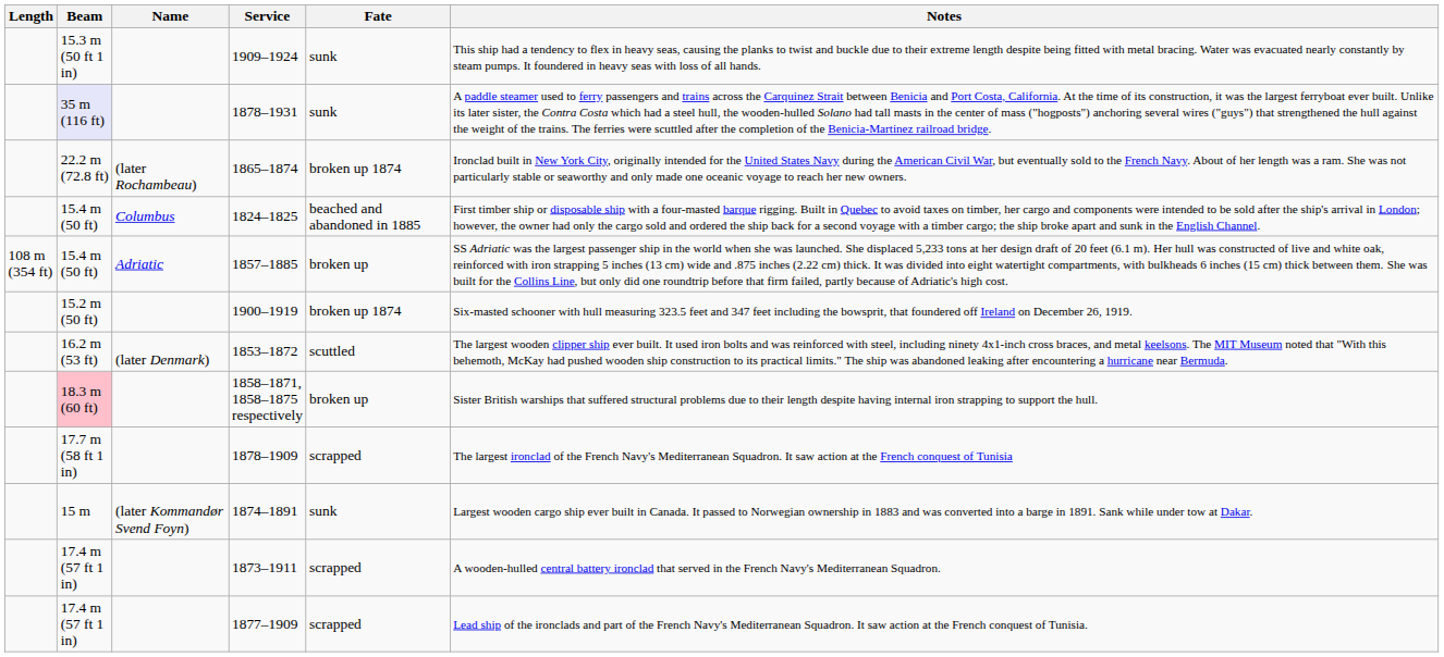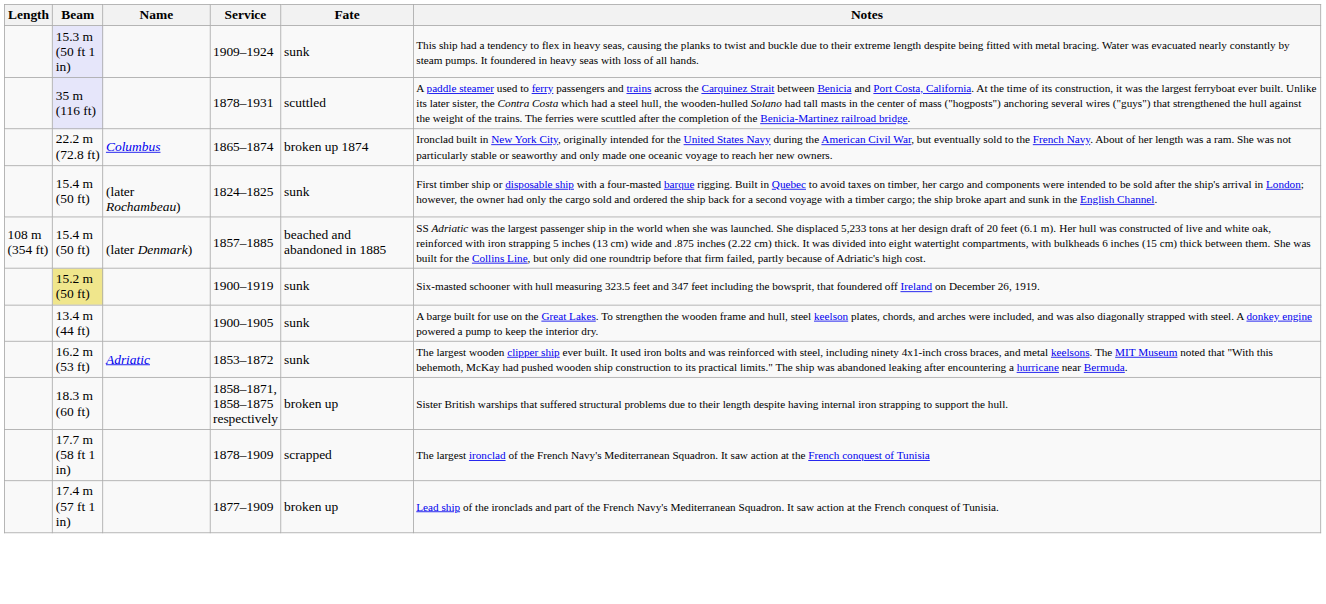 <table class="sortable wikitable">
 <tr style="vertical-align:top; text-align:left;">
 <th width=50px>Length</th>
 <th width=50px>Beam</th>
 <th width=120px>Name</th>
 <th width=50px>Service</th>
 <th width=150px>Fate</th>
 <th class=unsortable>Notes</th>
 </tr>
 <tr>
 <td></td>
-<td>15.3 m<br>(50 ft 1 in)</td>
+<td style="background: lavender;">15.3 m<br>(50 ft 1 in)</td>
 <td> </td>
 <td>1909–1924</td>
 <td>sunk</td>
 <td><small>This ship had a tendency to flex in heavy seas, causing the planks to twist and buckle due to their extreme length despite being fitted with metal bracing. Water was evacuated nearly constantly by steam pumps. It foundered in heavy seas with loss of all hands.</small></td>
 </tr>
 <tr>
 <td></td>
 <td style="background: lavender;">35 m<br>(116 ft)</td>
 <td> </td>
 <td>1878–1931</td>
-<td>sunk</td>
+<td>scuttled</td>
 <td><small>A <a href='#'>paddle steamer</a> used to <a href='#'>ferry</a> passengers and <a href='#'>trains</a> across the <a href='#'>Carquinez Strait</a> between <a href='#'>Benicia</a> and <a href='#'>Port Costa, California</a>. At the time of its construction, it was the largest ferryboat ever built. Unlike its later sister, the <em>Contra Costa</em> which had a steel hull, the wooden-hulled <em>Solano</em> had tall masts in the center of mass ("hogposts") anchoring several wires ("guys") that strengthened the hull against the weight of the trains. The ferries were scuttled after the completion of the <a href='#'>Benicia-Martinez railroad bridge</a>.</small></td>
 </tr>
 <tr>
 <td></td>
 <td>22.2 m<br>(72.8 ft)</td>
-<td> <br>(later  <em>Rochambeau</em>)</td>
+<td> <em><a href='#'>Columbus</a></em></td>
 <td>1865–1874</td>
 <td>broken up 1874</td>
 <td><small>Ironclad built in <a href='#'>New York City</a>, originally intended for the <a href='#'>United States Navy</a> during the <a href='#'>American Civil War</a>, but eventually sold to the <a href='#'>French Navy</a>. About  of her length was a ram. She was not particularly stable or seaworthy and only made one oceanic voyage to reach her new owners.</small></td>
 </tr>
 <tr>
 <td></td>
 <td>15.4 m<br>(50 ft)</td>
-<td> <em><a href='#'>Columbus</a></em></td>
+<td> <br>(later  <em>Rochambeau</em>)</td>
 <td>1824–1825</td>
-<td>beached and abandoned in 1885</td>
+<td>sunk</td>
 <td><small>First timber ship or <a href='#'>disposable ship</a> with a four-masted <a href='#'>barque</a> rigging. Built in <a href='#'>Quebec</a> to avoid taxes on timber, her cargo and components were intended to be sold after the ship's arrival in <a href='#'>London</a>; however, the owner had only the cargo sold and ordered the ship back for a second voyage with a timber cargo; the ship broke apart and sunk in the <a href='#'>English Channel</a>.</small></td>
 </tr>
 <tr>
 <td>108 m<br>(354 ft)</td>
 <td>15.4 m<br>(50 ft)</td>
-<td> <em><a href='#'>Adriatic</a></em></td>
+<td> <br>(later  <em>Denmark</em>)</td>
 <td>1857–1885</td>
-<td>broken up</td>
+<td>beached and abandoned in 1885</td>
 <td><small>SS <em>Adriatic</em> was the largest passenger ship in the world when she was launched. She displaced 5,233 tons at her design draft of 20 feet (6.1 m).</small> <small>Her hull was constructed of live and white oak, reinforced with iron strapping 5 inches (13 cm) wide and .875 inches (2.22 cm) thick. It was divided into eight watertight compartments, with bulkheads 6 inches (15 cm) thick between them.</small> <small>She was built for the <a href='#'>Collins Line</a>, but only did one roundtrip before that firm failed, partly because of Adriatic's high cost.</small></td>
 </tr>
 <tr>
 <td></td>
-<td>15.2 m<br>(50 ft)</td>
+<td style="background: khaki;">15.2 m<br>(50 ft)</td>
 <td> </td>
 <td>1900–1919</td>
-<td>broken up 1874</td>
+<td>sunk</td>
 <td><small>Six-masted schooner with hull measuring 323.5 feet and 347 feet including the bowsprit, that foundered off <a href='#'>Ireland</a> on December 26, 1919.</small></td>
 </tr>
 <tr>
 <td></td>
+<td>13.4 m<br> (44 ft)</td>
+<td> </td>
+<td>1900–1905</td>
+<td>sunk</td>
+<td><small>A barge built for use on the <a href='#'>Great Lakes</a>. To strengthen the wooden frame and hull, steel <a href='#'>keelson</a> plates, chords, and arches were included, and was also diagonally strapped with steel. A <a href='#'>donkey engine</a> powered a pump to keep the interior dry.</small></td>
+</tr>
+<tr>
+<td></td>
 <td>16.2 m<br>(53 ft)</td>
-<td> <br>(later  <em>Denmark</em>)</td>
+<td> <em><a href='#'>Adriatic</a></em></td>
 <td>1853–1872</td>
-<td>scuttled</td>
+<td>sunk</td>
 <td><small>The largest wooden <a href='#'>clipper ship</a> ever built. It used iron bolts and was reinforced with steel, including ninety  4x1-inch cross braces, and metal <a href='#'>keelsons</a>. The <a href='#'>MIT Museum</a> noted that "With this behemoth, McKay had pushed wooden ship construction to its practical limits." The ship was abandoned leaking after encountering a <a href='#'>hurricane</a> near <a href='#'>Bermuda</a>.</small></td>
 </tr>
 <tr>
 <td></td>
-<td style="background: pink;">18.3 m<br>(60 ft)</td>
+<td>18.3 m<br>(60 ft)</td>
 <td> <br> </td>
 <td>1858–1871, 1858–1875 respectively</td>
 <td>broken up</td>
 <td><small>Sister British warships that suffered structural problems due to their length despite having internal iron strapping to support the hull.</small></td>
 </tr>
 <tr>
 <td></td>
 <td>17.7 m<br>(58 ft 1 in)</td>
 <td> </td>
 <td>1878–1909</td>
 <td>scrapped</td>
 <td><small>The largest  <a href='#'>ironclad</a> of the French Navy's Mediterranean Squadron. It saw action at the <a href='#'>French conquest of Tunisia</a></small></td>
 </tr>
 <tr>
 <td></td>
-<td>15 m</td>
-<td> <br>(later  <em>Kommandør Svend Foyn</em>)</td>
-<td>1874–1891</td>
-<td>sunk</td>
-<td><small>Largest wooden cargo ship ever built in Canada. It passed to Norwegian ownership in 1883 and was converted into a barge in 1891. Sank while under tow at <a href='#'>Dakar</a>.</small></td>
-</tr>
-<tr>
-<td></td>
-<td>17.4 m<br>(57 ft 1 in)</td>
-<td> </td>
-<td>1873–1911</td>
-<td>scrapped</td>
-<td><small>A wooden-hulled <a href='#'>central battery ironclad</a> that served in the French Navy's Mediterranean Squadron.</small></td>
-</tr>
-<tr>
-<td></td>
 <td>17.4 m<br>(57 ft 1 in)</td>
 <td> </td>
 <td>1877–1909</td>
-<td>scrapped</td>
+<td>broken up</td>
 <td><small><a href='#'>Lead ship</a> of the  ironclads and part of the French Navy's Mediterranean Squadron. It saw action at the French conquest of Tunisia.</small></td>
 </tr>
 </table>
